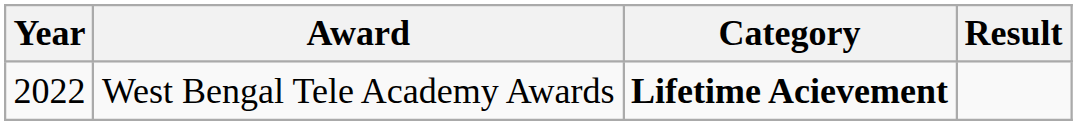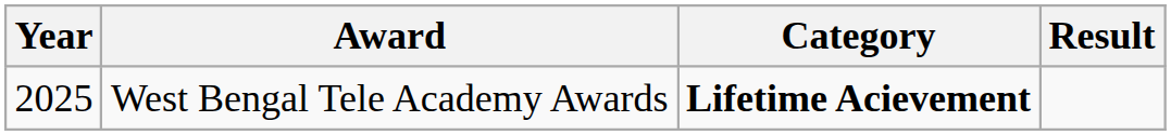 <table class="wikitable sortable">
 <tr>
 <th>Year</th>
 <th>Award</th>
 <th>Category</th>
 <th>Result</th>
 </tr>
 <tr>
-<td>2022</td>
+<td>2025</td>
 <td>West Bengal Tele Academy Awards</td>
 <td><strong>Lifetime Acievement<em></strong></td>
 <td></td>
 </tr>
 </table>
